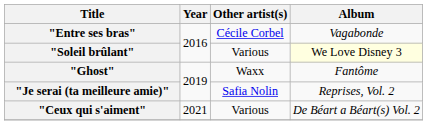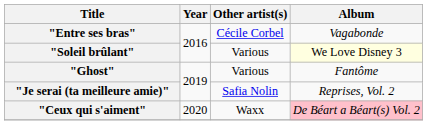 <table class="wikitable plainrowheaders" style="text-align:center;" border="2">
 <tr>
 <th scope="col" style="width:14em;">Title</th>
 <th scope="col">Year</th>
 <th scope="col">Other artist(s)</th>
 <th scope="col">Album</th>
 </tr>
 <tr>
 <th scope="row">"Entre ses bras"</th>
 <td rowspan="2">2016</td>
 <td><a href='#'>Cécile Corbel</a></td>
 <td><em>Vagabonde</em></td>
 </tr>
 <tr>
 <th scope="row">"Soleil brûlant"</th>
 <td>Various</td>
 <td style="background: lightyellow;">We Love Disney 3</td>
 </tr>
 <tr>
 <th scope="row">"Ghost"</th>
 <td rowspan="2">2019</td>
-<td>Waxx</td>
+<td>Various</td>
 <td><em>Fantôme</em></td>
 </tr>
 <tr>
 <th scope="row">"Je serai (ta meilleure amie)"</th>
 <td><a href='#'>Safia Nolin</a></td>
 <td><em>Reprises, Vol. 2</em></td>
 </tr>
 <tr>
 <th scope="row">"Ceux qui s'aiment"</th>
-<td>2021</td>
-<td>Various</td>
-<td><em>De Béart a Béart(s) Vol. 2</em></td>
+<td>2020</td>
+<td>Waxx</td>
+<td style="background: pink;"><em>De Béart a Béart(s) Vol. 2</em></td>
 </tr>
 <tr>
 </tr>
 </table>
